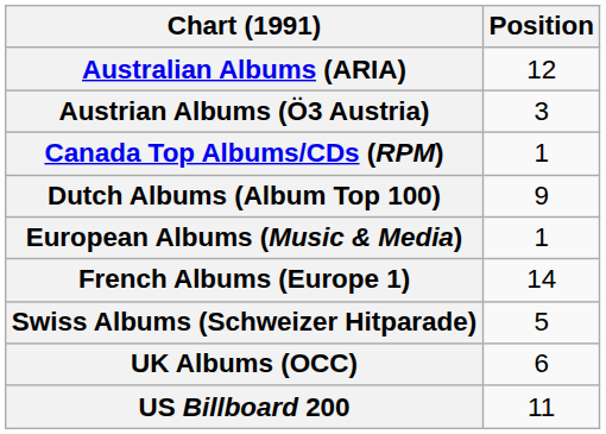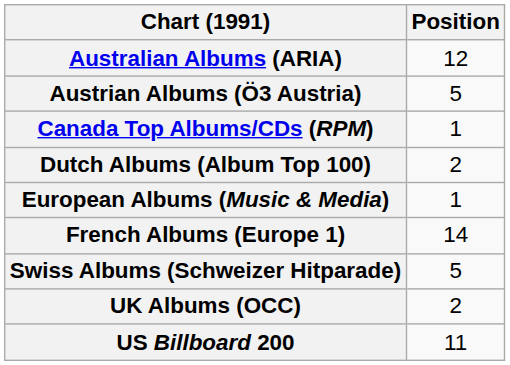 <table class="wikitable sortable plainrowheaders" style="text-align:center">
 <tr>
 <th scope="col">Chart (1991)</th>
 <th scope="col">Position</th>
 </tr>
 <tr>
 <th scope="row"><a href='#'>Australian Albums</a> (ARIA)</th>
 <td>12</td>
 </tr>
 <tr>
 <th scope="row">Austrian Albums (Ö3 Austria)</th>
-<td>3</td>
+<td>5</td>
 </tr>
 <tr>
 <th scope="row"><a href='#'>Canada Top Albums/CDs</a> (<em>RPM</em>)</th>
 <td>1</td>
 </tr>
 <tr>
 <th scope="row">Dutch Albums (Album Top 100)</th>
-<td>9</td>
+<td>2</td>
 </tr>
 <tr>
 <th scope="row">European Albums (<em>Music & Media</em>)</th>
 <td>1</td>
 </tr>
 <tr>
 <th scope="row">French Albums (Europe 1)</th>
 <td>14</td>
 </tr>
 <tr>
 <th scope="row">Swiss Albums (Schweizer Hitparade)</th>
 <td>5</td>
 </tr>
 <tr>
 <th scope="row">UK Albums (OCC)</th>
-<td>6</td>
+<td>2</td>
 </tr>
 <tr>
 <th scope="row">US <em>Billboard</em> 200</th>
 <td>11</td>
 </tr>
 </table>
